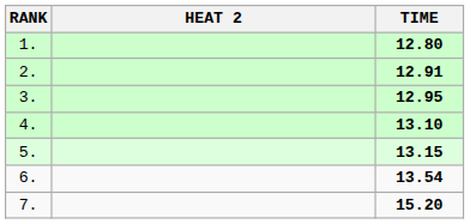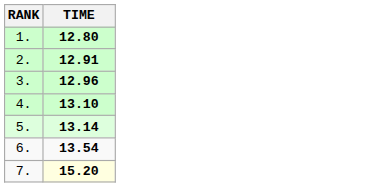 <table class="wikitable" style="border-collapse: collapse; font-size: 90%;">
 <tr>
 <th>RANK</th>
-<th style="width: 20em">HEAT 2</th>
 <th style="width: 5em">TIME</th>
 </tr>
 <tr style="background:#ccffcc;">
 <td align="center">1.</td>
-<td></td>
 <td align="center"><strong>12.80</strong></td>
 </tr>
 <tr style="background:#ccffcc;">
 <td align="center">2.</td>
-<td></td>
 <td align="center"><strong>12.91</strong></td>
 </tr>
 <tr style="background:#ccffcc;">
 <td align="center">3.</td>
-<td></td>
-<td align="center"><strong>12.95</strong></td>
+<td align="center"><strong>12.96</strong></td>
 </tr>
 <tr style="background:#ccffcc;">
 <td align="center">4.</td>
-<td></td>
 <td align="center"><strong>13.10</strong></td>
 </tr>
 <tr style="background:#ddffdd;">
 <td align="center">5.</td>
-<td></td>
-<td align="center"><strong>13.15</strong></td>
+<td align="center"><strong>13.14</strong></td>
 </tr>
 <tr>
 <td align="center">6.</td>
-<td></td>
 <td align="center"><strong>13.54</strong></td>
 </tr>
 <tr>
 <td align="center">7.</td>
-<td></td>
-<td align="center"><strong>15.20</strong></td>
+<td align="center" style="background: lightyellow;"><strong>15.20</strong></td>
 </tr>
 </table>
